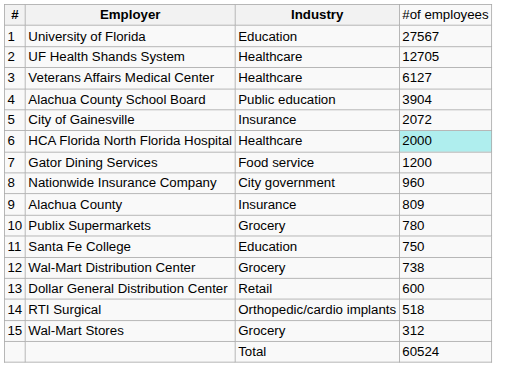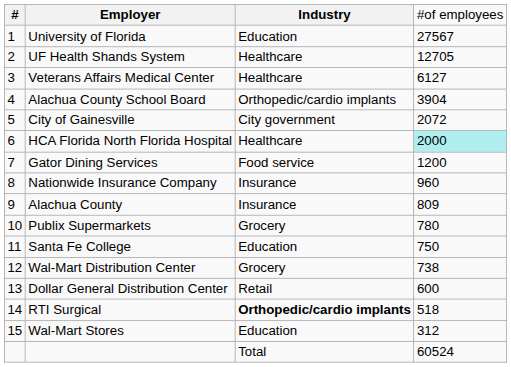 <table class="wikitable">
 <tr>
 <th>#</th>
 <th>Employer</th>
 <th>Industry</th>
 <td>#of employees</td>
 </tr>
 <tr>
 <td>1</td>
 <td>University of Florida</td>
 <td>Education</td>
 <td>27567</td>
 </tr>
 <tr>
 <td>2</td>
 <td>UF Health Shands System</td>
 <td>Healthcare</td>
 <td>12705</td>
 </tr>
 <tr>
 <td>3</td>
 <td>Veterans Affairs Medical Center</td>
 <td>Healthcare</td>
 <td>6127</td>
 </tr>
 <tr>
 <td>4</td>
 <td>Alachua County School Board</td>
-<td>Public education</td>
+<td>Orthopedic/cardio implants</td>
 <td>3904</td>
 </tr>
 <tr>
 <td>5</td>
 <td>City of Gainesville</td>
-<td>Insurance</td>
+<td>City government</td>
 <td>2072</td>
 </tr>
 <tr>
 <td>6</td>
 <td>HCA Florida North Florida Hospital</td>
 <td>Healthcare</td>
 <td style="background: paleturquoise;">2000</td>
 </tr>
 <tr>
 <td>7</td>
 <td>Gator Dining Services</td>
 <td>Food service</td>
 <td>1200</td>
 </tr>
 <tr>
 <td>8</td>
 <td>Nationwide Insurance Company</td>
-<td>City government</td>
+<td>Insurance</td>
 <td>960</td>
 </tr>
 <tr>
 <td>9</td>
 <td>Alachua County</td>
 <td>Insurance</td>
 <td>809</td>
 </tr>
 <tr>
 <td>10</td>
 <td>Publix Supermarkets</td>
 <td>Grocery</td>
 <td>780</td>
 </tr>
 <tr>
 <td>11</td>
 <td>Santa Fe College</td>
 <td>Education</td>
 <td>750</td>
 </tr>
 <tr>
 <td>12</td>
 <td>Wal-Mart Distribution Center</td>
 <td>Grocery</td>
 <td>738</td>
 </tr>
 <tr>
 <td>13</td>
 <td>Dollar General Distribution Center</td>
 <td>Retail</td>
 <td>600</td>
 </tr>
 <tr>
 <td>14</td>
 <td>RTI Surgical</td>
-<td>Orthopedic/cardio implants</td>
+<td><strong>Orthopedic/cardio implants</strong></td>
 <td>518</td>
 </tr>
 <tr>
 <td>15</td>
 <td>Wal-Mart Stores</td>
-<td>Grocery</td>
+<td>Education</td>
 <td>312</td>
 </tr>
 <tr>
 <td></td>
 <td></td>
 <td>Total</td>
 <td>60524</td>
 </tr>
 </table>
